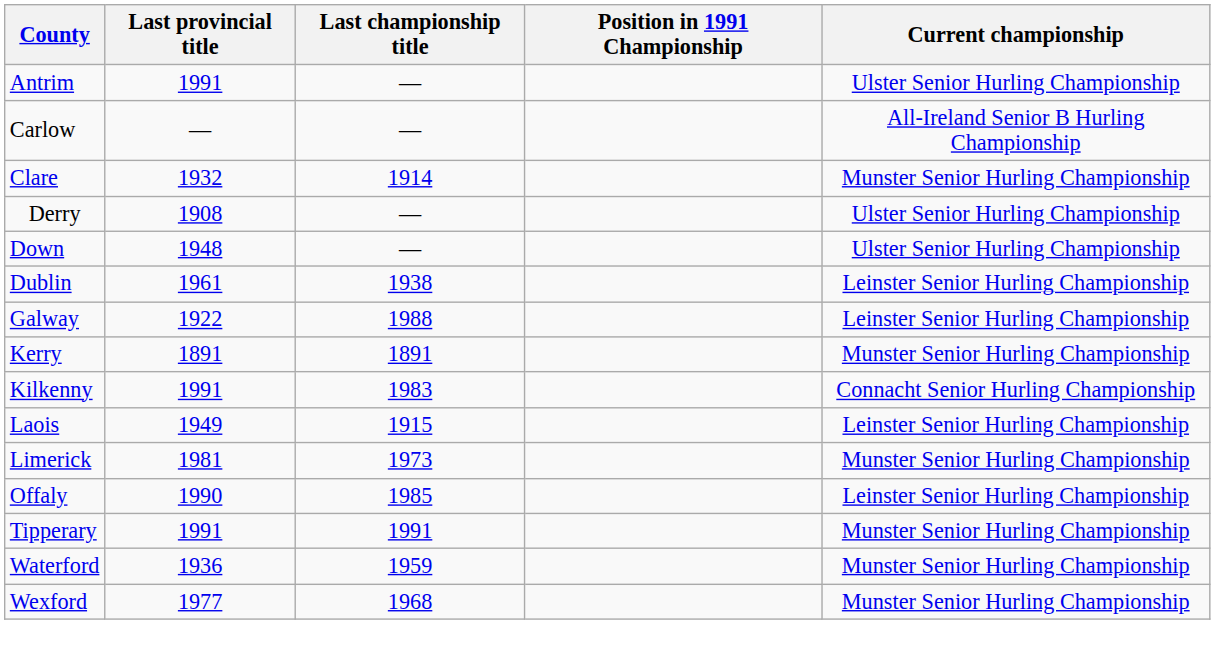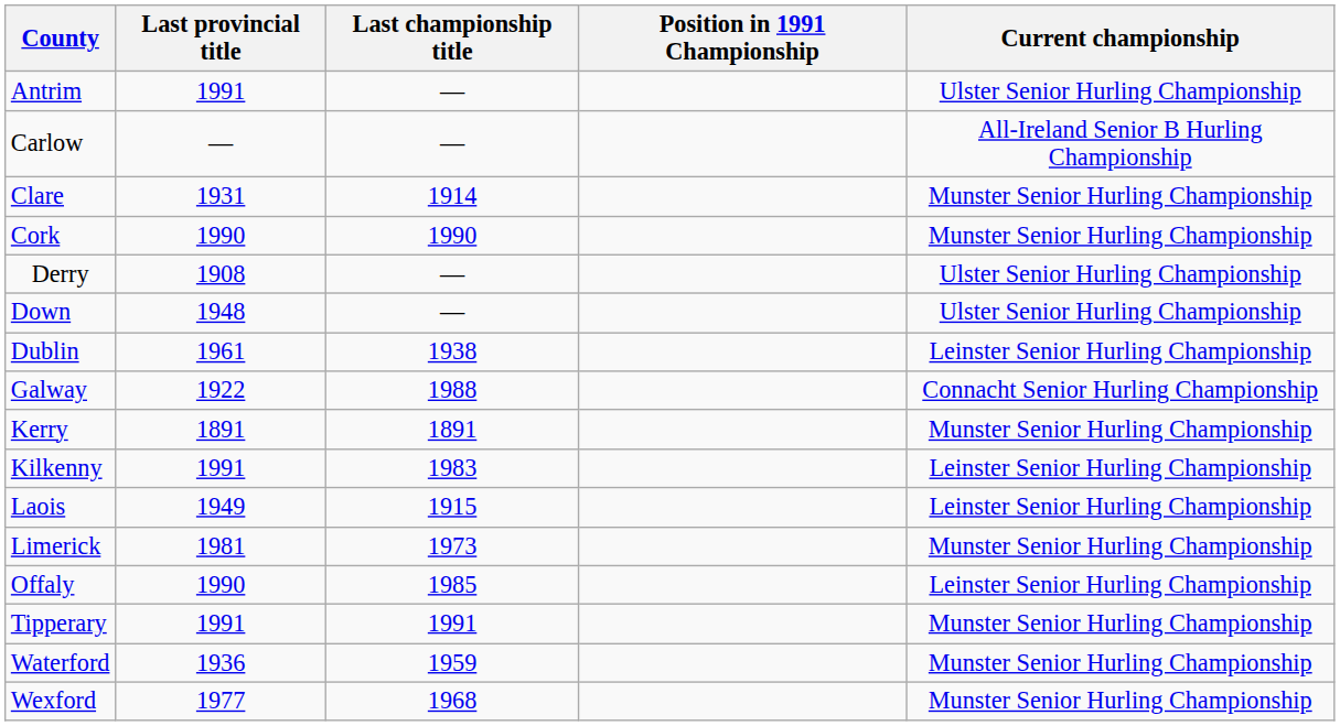 <table class="wikitable sortable" style="text-align:center">
 <tr>
 <th><a href='#'>County</a></th>
 <th>Last provincial title</th>
 <th>Last championship title</th>
 <th>Position in <a href='#'>1991</a> Championship</th>
 <th>Current championship</th>
 </tr>
 <tr>
 <td style="text-align:left"> <a href='#'>Antrim</a></td>
 <td><a href='#'>1991</a></td>
 <td>—</td>
 <td></td>
 <td><a href='#'>Ulster Senior Hurling Championship</a></td>
 </tr>
 <tr>
 <td style="text-align:left">Carlow</td>
 <td>—</td>
 <td>—</td>
 <td></td>
 <td><a href='#'>All-Ireland Senior B Hurling Championship</a></td>
 </tr>
 <tr>
 <td style="text-align:left"> <a href='#'>Clare</a></td>
-<td><a href='#'>1932</a></td>
+<td><a href='#'>1931</a></td>
 <td><a href='#'>1914</a></td>
+<td></td>
+<td><a href='#'>Munster Senior Hurling Championship</a></td>
+</tr>
+<tr>
+<td style="text-align:left"> <a href='#'>Cork</a></td>
+<td><a href='#'>1990</a></td>
+<td><a href='#'>1990</a></td>
 <td></td>
 <td><a href='#'>Munster Senior Hurling Championship</a></td>
 </tr>
 <tr>
 <td>Derry</td>
 <td><a href='#'>1908</a></td>
 <td>—</td>
 <td></td>
 <td><a href='#'>Ulster Senior Hurling Championship</a></td>
 </tr>
 <tr>
 <td style="text-align:left"> <a href='#'>Down</a></td>
 <td><a href='#'>1948</a></td>
 <td>—</td>
 <td></td>
 <td><a href='#'>Ulster Senior Hurling Championship</a></td>
 </tr>
 <tr>
 <td style="text-align:left"> <a href='#'>Dublin</a></td>
 <td><a href='#'>1961</a></td>
 <td><a href='#'>1938</a></td>
 <td></td>
 <td><a href='#'>Leinster Senior Hurling Championship</a></td>
 </tr>
 <tr>
 <td style="text-align:left"> <a href='#'>Galway</a></td>
 <td><a href='#'>1922</a></td>
 <td><a href='#'>1988</a></td>
 <td></td>
-<td><a href='#'>Leinster Senior Hurling Championship</a></td>
+<td><a href='#'>Connacht Senior Hurling Championship</a></td>
 </tr>
 <tr>
 <td style="text-align:left"> <a href='#'>Kerry</a></td>
 <td><a href='#'>1891</a></td>
 <td><a href='#'>1891</a></td>
 <td></td>
 <td><a href='#'>Munster Senior Hurling Championship</a></td>
 </tr>
 <tr>
 <td style="text-align:left"> <a href='#'>Kilkenny</a></td>
 <td><a href='#'>1991</a></td>
 <td><a href='#'>1983</a></td>
 <td></td>
-<td><a href='#'>Connacht Senior Hurling Championship</a></td>
+<td><a href='#'>Leinster Senior Hurling Championship</a></td>
 </tr>
 <tr>
 <td style="text-align:left"> <a href='#'>Laois</a></td>
 <td><a href='#'>1949</a></td>
 <td><a href='#'>1915</a></td>
 <td></td>
 <td><a href='#'>Leinster Senior Hurling Championship</a></td>
 </tr>
 <tr>
 <td style="text-align:left"> <a href='#'>Limerick</a></td>
 <td><a href='#'>1981</a></td>
 <td><a href='#'>1973</a></td>
 <td></td>
 <td><a href='#'>Munster Senior Hurling Championship</a></td>
 </tr>
 <tr>
 <td style="text-align:left"> <a href='#'>Offaly</a></td>
 <td><a href='#'>1990</a></td>
 <td><a href='#'>1985</a></td>
 <td></td>
 <td><a href='#'>Leinster Senior Hurling Championship</a></td>
 </tr>
 <tr>
 <td style="text-align:left"> <a href='#'>Tipperary</a></td>
 <td><a href='#'>1991</a></td>
 <td><a href='#'>1991</a></td>
 <td></td>
 <td><a href='#'>Munster Senior Hurling Championship</a></td>
 </tr>
 <tr>
 <td style="text-align:left"> <a href='#'>Waterford</a></td>
 <td><a href='#'>1936</a></td>
 <td><a href='#'>1959</a></td>
 <td></td>
 <td><a href='#'>Munster Senior Hurling Championship</a></td>
 </tr>
 <tr>
 <td style="text-align:left"> <a href='#'>Wexford</a></td>
 <td><a href='#'>1977</a></td>
 <td><a href='#'>1968</a></td>
 <td></td>
 <td><a href='#'>Munster Senior Hurling Championship</a></td>
 </tr>
 </table>
